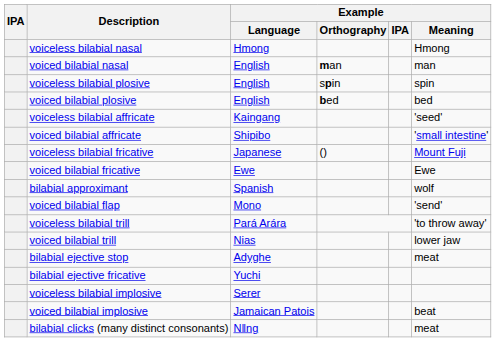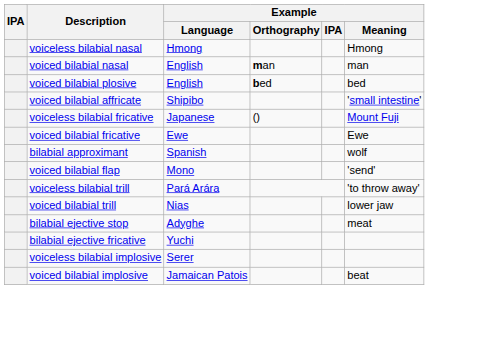 <table class=wikitable>
 <tr>
 <th rowspan="2">IPA</th>
 <th rowspan="2">Description</th>
 <th colspan="4">Example</th>
 </tr>
 <tr>
 <th>Language</th>
 <th>Orthography</th>
 <th>IPA</th>
 <th>Meaning</th>
 </tr>
 <tr>
 <th></th>
 <td><a href='#'>voiceless bilabial nasal</a></td>
 <td><a href='#'>Hmong</a></td>
 <td></td>
 <td></td>
 <td>Hmong</td>
 </tr>
 <tr>
 <th></th>
 <td><a href='#'>voiced bilabial nasal</a></td>
 <td><a href='#'>English</a></td>
 <td><strong>m</strong>an</td>
 <td></td>
 <td>man</td>
 </tr>
 <tr>
 <th></th>
-<td><a href='#'>voiceless bilabial plosive</a></td>
-<td><a href='#'>English</a></td>
-<td>s<strong>p</strong>in</td>
-<td></td>
-<td>spin</td>
-</tr>
-<tr>
-<th></th>
 <td><a href='#'>voiced bilabial plosive</a></td>
 <td><a href='#'>English</a></td>
 <td><strong>b</strong>ed</td>
 <td></td>
 <td>bed</td>
-</tr>
-<tr>
-<th></th>
-<td><a href='#'>voiceless bilabial affricate</a></td>
-<td><a href='#'>Kaingang</a></td>
-<td></td>
-<td></td>
-<td>'seed'</td>
 </tr>
 <tr>
 <th></th>
 <td><a href='#'>voiced bilabial affricate</a></td>
 <td><a href='#'>Shipibo</a></td>
 <td></td>
 <td></td>
 <td>'<a href='#'>small intestine</a>'</td>
 </tr>
 <tr>
 <th></th>
 <td><a href='#'>voiceless bilabial fricative</a></td>
 <td><a href='#'>Japanese</a></td>
 <td> ()</td>
 <td></td>
 <td><a href='#'>Mount Fuji</a></td>
 </tr>
 <tr>
 <th></th>
 <td><a href='#'>voiced bilabial fricative</a></td>
 <td><a href='#'>Ewe</a></td>
 <td></td>
 <td></td>
 <td>Ewe</td>
 </tr>
 <tr>
 <th></th>
 <td><a href='#'>bilabial approximant</a></td>
 <td><a href='#'>Spanish</a></td>
 <td></td>
 <td></td>
 <td>wolf</td>
 </tr>
 <tr>
 <th></th>
 <td><a href='#'>voiced bilabial flap</a></td>
 <td><a href='#'>Mono</a></td>
 <td></td>
 <td></td>
 <td>'send'</td>
 </tr>
 <tr>
 <th></th>
 <td><a href='#'>voiceless bilabial trill</a></td>
 <td><a href='#'>Pará Arára</a></td>
 <td colspan=2></td>
 <td>'to throw away'</td>
 </tr>
 <tr>
 <th></th>
 <td><a href='#'>voiced bilabial trill</a></td>
 <td><a href='#'>Nias</a></td>
 <td></td>
 <td></td>
 <td>lower jaw</td>
 </tr>
 <tr>
 <th></th>
 <td><a href='#'>bilabial ejective stop</a></td>
 <td><a href='#'>Adyghe</a></td>
 <td></td>
 <td></td>
 <td>meat</td>
 </tr>
 <tr>
 <th></th>
 <td><a href='#'>bilabial ejective fricative</a></td>
 <td><a href='#'>Yuchi</a></td>
 <td></td>
 <td></td>
 <td></td>
 </tr>
 <tr>
 <th></th>
 <td><a href='#'>voiceless bilabial implosive</a></td>
 <td><a href='#'>Serer</a></td>
 <td></td>
 <td></td>
 <td></td>
 </tr>
 <tr>
 <th></th>
 <td><a href='#'>voiced bilabial implosive</a></td>
 <td><a href='#'>Jamaican Patois</a></td>
 <td></td>
 <td></td>
 <td>beat</td>
 </tr>
-<tr>
-<th></th>
-<td><a href='#'>bilabial clicks</a> (many distinct consonants)</td>
-<td><a href='#'>Nǁng</a></td>
-<td></td>
-<td></td>
-<td>meat</td>
-</tr>
 </table>
